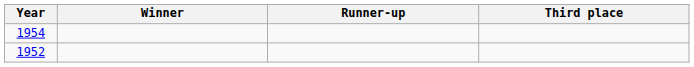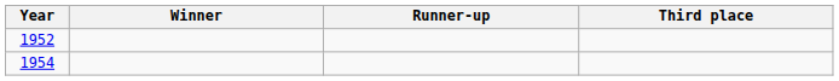 <table class="wikitable" style="font-size:95%; text-align: center;">
 <tr>
 <th width=5%>Year</th>
 <th width=20%>Winner</th>
 <th width=20%>Runner-up</th>
 <th width=20%>Third place</th>
 </tr>
 <tr>
+<td><a href='#'>1952</a></td>
+<td></td>
+<td></td>
+<td></td>
+</tr>
+<tr>
 <td><a href='#'>1954</a></td>
 <td></td>
 <td></td>
 <td></td>
 </tr>
-<tr>
-<td><a href='#'>1952</a></td>
-<td></td>
-<td></td>
-<td></td>
-</tr>
 </table>
